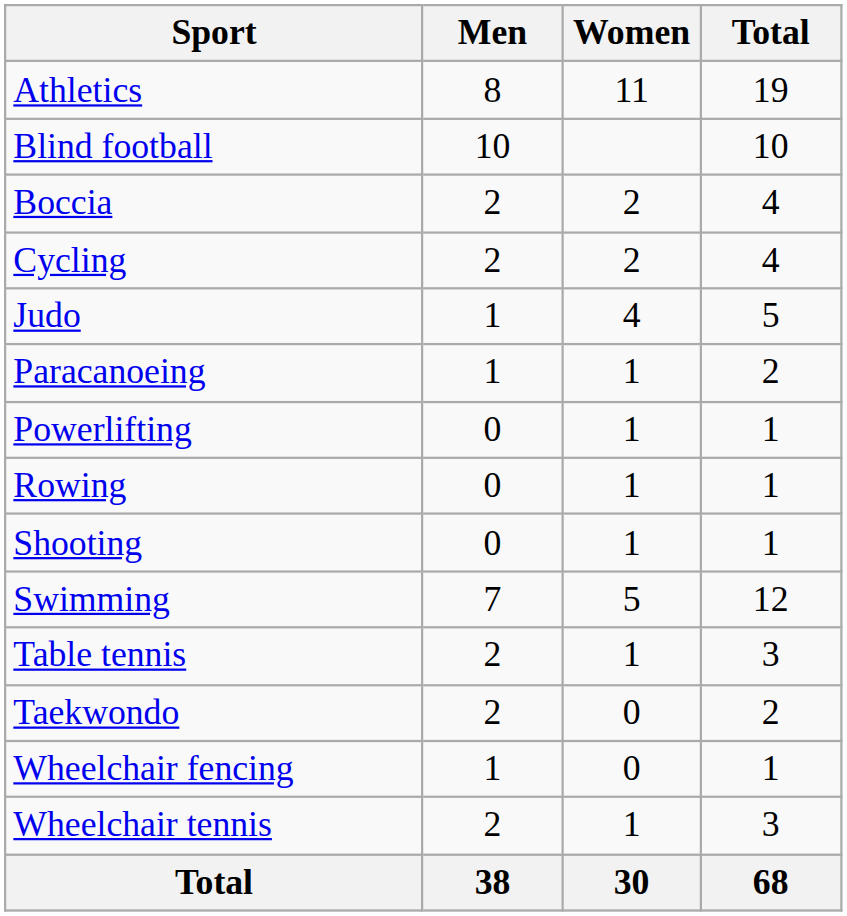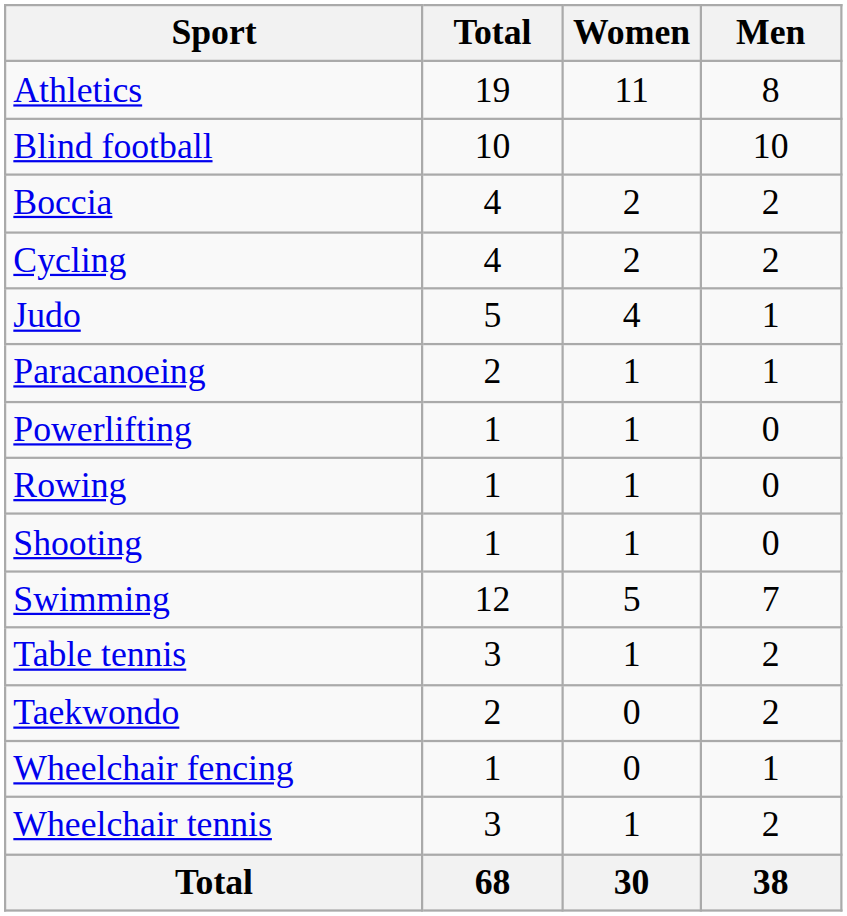 <table class="wikitable sortable" style="text-align:center;">
 <tr>
 <th width=180>Sport</th>
+<th width=55>Total</th>
+<th width=55>Women</th>
 <th width=55>Men</th>
-<th width=55>Women</th>
-<th width=55>Total</th>
 </tr>
 <tr>
 <td align=left><a href='#'>Athletics</a></td>
+<td>19</td>
+<td>11</td>
 <td>8</td>
-<td>11</td>
-<td>19</td>
 </tr>
 <tr>
 <td align=left><a href='#'>Blind football</a></td>
 <td>10</td>
 <td></td>
 <td>10</td>
 </tr>
 <tr>
 <td align=left><a href='#'>Boccia</a></td>
+<td>4</td>
 <td>2</td>
 <td>2</td>
-<td>4</td>
 </tr>
 <tr>
 <td align=left><a href='#'>Cycling</a></td>
+<td>4</td>
 <td>2</td>
 <td>2</td>
-<td>4</td>
 </tr>
 <tr>
 <td align=left><a href='#'>Judo</a></td>
+<td>5</td>
+<td>4</td>
 <td>1</td>
-<td>4</td>
-<td>5</td>
 </tr>
 <tr>
 <td align=left><a href='#'>Paracanoeing</a></td>
-<td>1</td>
-<td>1</td>
 <td>2</td>
-</tr>
-<tr>
-<td align=left><a href='#'>Powerlifting</a></td>
-<td>0</td>
 <td>1</td>
 <td>1</td>
 </tr>
 <tr>
-<td align=left><a href='#'>Rowing</a></td>
-<td>0</td>
+<td align=left><a href='#'>Powerlifting</a></td>
 <td>1</td>
 <td>1</td>
+<td>0</td>
+</tr>
+<tr>
+<td align=left><a href='#'>Rowing</a></td>
+<td>1</td>
+<td>1</td>
+<td>0</td>
 </tr>
 <tr>
 <td align=left><a href='#'>Shooting</a></td>
-<td>0</td>
 <td>1</td>
 <td>1</td>
+<td>0</td>
 </tr>
 <tr>
 <td align=left><a href='#'>Swimming</a></td>
+<td>12</td>
+<td>5</td>
 <td>7</td>
-<td>5</td>
-<td>12</td>
 </tr>
 <tr>
 <td align=left><a href='#'>Table tennis</a></td>
+<td>3</td>
+<td>1</td>
 <td>2</td>
-<td>1</td>
-<td>3</td>
 </tr>
 <tr>
 <td align=left><a href='#'>Taekwondo</a></td>
 <td>2</td>
 <td>0</td>
 <td>2</td>
 </tr>
 <tr>
 <td align=left><a href='#'>Wheelchair fencing</a></td>
 <td>1</td>
 <td>0</td>
 <td>1</td>
 </tr>
 <tr>
 <td align=left><a href='#'>Wheelchair tennis</a></td>
+<td>3</td>
+<td>1</td>
 <td>2</td>
-<td>1</td>
-<td>3</td>
 </tr>
 <tr>
 <th>Total</th>
+<th>68</th>
+<th>30</th>
 <th>38</th>
-<th>30</th>
-<th>68</th>
 </tr>
 </table>
